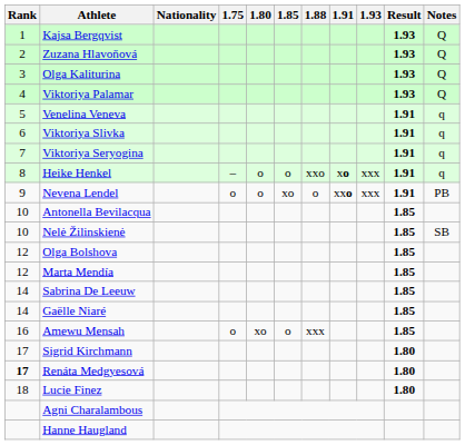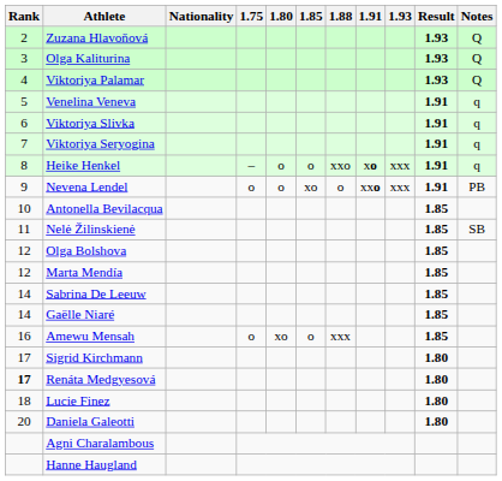 <table class="wikitable sortable" style="text-align:center">
 <tr>
 <th>Rank</th>
 <th>Athlete</th>
 <th>Nationality</th>
 <th>1.75</th>
 <th>1.80</th>
 <th>1.85</th>
 <th>1.88</th>
 <th>1.91</th>
 <th>1.93</th>
 <th>Result</th>
 <th>Notes</th>
-</tr>
-<tr bgcolor=ccffcc>
-<td>1</td>
-<td align="left"><a href='#'>Kajsa Bergqvist</a></td>
-<td align=left></td>
-<td></td>
-<td></td>
-<td></td>
-<td></td>
-<td></td>
-<td></td>
-<td><strong>1.93</strong></td>
-<td>Q</td>
 </tr>
 <tr bgcolor=ccffcc>
 <td>2</td>
 <td align="left"><a href='#'>Zuzana Hlavoňová</a></td>
 <td align=left></td>
 <td></td>
 <td></td>
 <td></td>
 <td></td>
 <td></td>
 <td></td>
 <td><strong>1.93</strong></td>
 <td>Q</td>
 </tr>
 <tr bgcolor=ccffcc>
 <td>3</td>
 <td align="left"><a href='#'>Olga Kaliturina</a></td>
 <td align=left></td>
 <td></td>
 <td></td>
 <td></td>
 <td></td>
 <td></td>
 <td></td>
 <td><strong>1.93</strong></td>
 <td>Q</td>
 </tr>
 <tr bgcolor=ccffcc>
 <td>4</td>
 <td align="left"><a href='#'>Viktoriya Palamar</a></td>
 <td align=left></td>
 <td></td>
 <td></td>
 <td></td>
 <td></td>
 <td></td>
 <td></td>
 <td><strong>1.93</strong></td>
 <td>Q</td>
 </tr>
 <tr bgcolor=ddffdd>
 <td>5</td>
 <td align="left"><a href='#'>Venelina Veneva</a></td>
 <td align=left></td>
 <td></td>
 <td></td>
 <td></td>
 <td></td>
 <td></td>
 <td></td>
 <td><strong>1.91</strong></td>
 <td>q</td>
 </tr>
 <tr bgcolor=ddffdd>
 <td>6</td>
 <td align="left"><a href='#'>Viktoriya Slivka</a></td>
 <td align=left></td>
 <td></td>
 <td></td>
 <td></td>
 <td></td>
 <td></td>
 <td></td>
 <td><strong>1.91</strong></td>
 <td>q</td>
 </tr>
 <tr bgcolor=ddffdd>
 <td>7</td>
 <td align="left"><a href='#'>Viktoriya Seryogina</a></td>
 <td align=left></td>
 <td></td>
 <td></td>
 <td></td>
 <td></td>
 <td></td>
 <td></td>
 <td><strong>1.91</strong></td>
 <td>q</td>
 </tr>
 <tr bgcolor=ddffdd>
 <td>8</td>
 <td align="left"><a href='#'>Heike Henkel</a></td>
 <td align=left></td>
 <td>–</td>
 <td>o</td>
 <td>o</td>
 <td>xxo</td>
 <td>x<strong>o</strong></td>
 <td>xxx</td>
 <td><strong>1.91</strong></td>
 <td>q</td>
 </tr>
 <tr>
 <td>9</td>
 <td align="left"><a href='#'>Nevena Lendel</a></td>
 <td align=left></td>
 <td>o</td>
 <td>o</td>
 <td>xo</td>
 <td>o</td>
 <td>xx<strong>o</strong></td>
 <td>xxx</td>
 <td><strong>1.91</strong></td>
 <td>PB</td>
 </tr>
 <tr>
 <td>10</td>
 <td align="left"><a href='#'>Antonella Bevilacqua</a></td>
 <td align=left></td>
 <td></td>
 <td></td>
 <td></td>
 <td></td>
 <td></td>
 <td></td>
 <td><strong>1.85</strong></td>
 <td></td>
 </tr>
 <tr>
-<td>10</td>
+<td>11</td>
 <td align="left"><a href='#'>Nelė Žilinskienė</a></td>
 <td align=left></td>
 <td></td>
 <td></td>
 <td></td>
 <td></td>
 <td></td>
 <td></td>
 <td><strong>1.85</strong></td>
 <td>SB</td>
 </tr>
 <tr>
 <td>12</td>
 <td align="left"><a href='#'>Olga Bolshova</a></td>
 <td align=left></td>
 <td></td>
 <td></td>
 <td></td>
 <td></td>
 <td></td>
 <td></td>
 <td><strong>1.85</strong></td>
 <td></td>
 </tr>
 <tr>
 <td>12</td>
 <td align="left"><a href='#'>Marta Mendía</a></td>
 <td align=left></td>
 <td></td>
 <td></td>
 <td></td>
 <td></td>
 <td></td>
 <td></td>
 <td><strong>1.85</strong></td>
 <td></td>
 </tr>
 <tr>
 <td>14</td>
 <td align="left"><a href='#'>Sabrina De Leeuw</a></td>
 <td align=left></td>
 <td></td>
 <td></td>
 <td></td>
 <td></td>
 <td></td>
 <td></td>
 <td><strong>1.85</strong></td>
 <td></td>
 </tr>
 <tr>
 <td>14</td>
 <td align="left"><a href='#'>Gaëlle Niaré</a></td>
 <td align=left></td>
 <td></td>
 <td></td>
 <td></td>
 <td></td>
 <td></td>
 <td></td>
 <td><strong>1.85</strong></td>
 <td></td>
 </tr>
 <tr>
 <td>16</td>
 <td align="left"><a href='#'>Amewu Mensah</a></td>
 <td align=left></td>
 <td>o</td>
 <td>xo</td>
 <td>o</td>
 <td>xxx</td>
 <td></td>
 <td></td>
 <td><strong>1.85</strong></td>
 <td></td>
 </tr>
 <tr>
 <td>17</td>
 <td align="left"><a href='#'>Sigrid Kirchmann</a></td>
 <td align=left></td>
 <td></td>
 <td></td>
 <td></td>
 <td></td>
 <td></td>
 <td></td>
 <td><strong>1.80</strong></td>
 <td></td>
 </tr>
 <tr>
 <td><strong>17</strong></td>
 <td align="left"><a href='#'>Renáta Medgyesová</a></td>
 <td align=left></td>
 <td></td>
 <td></td>
 <td></td>
 <td></td>
 <td></td>
 <td></td>
 <td><strong>1.80</strong></td>
 <td></td>
 </tr>
 <tr>
 <td>18</td>
 <td align="left"><a href='#'>Lucie Finez</a></td>
 <td align=left></td>
 <td></td>
 <td></td>
 <td></td>
 <td></td>
 <td></td>
 <td></td>
 <td><strong>1.80</strong></td>
 <td></td>
 </tr>
 <tr>
+<td>20</td>
+<td align="left"><a href='#'>Daniela Galeotti</a></td>
+<td align=left></td>
+<td></td>
+<td></td>
+<td></td>
+<td></td>
+<td></td>
+<td></td>
+<td><strong>1.80</strong></td>
+<td></td>
+</tr>
+<tr>
 <td></td>
 <td align="left"><a href='#'>Agni Charalambous</a></td>
 <td align=left></td>
 <td colspan=6></td>
 <td><strong></strong></td>
 <td></td>
 </tr>
 <tr>
 <td></td>
 <td align="left"><a href='#'>Hanne Haugland</a></td>
 <td align=left></td>
 <td colspan=6></td>
 <td><strong></strong></td>
 <td></td>
 </tr>
 </table>
